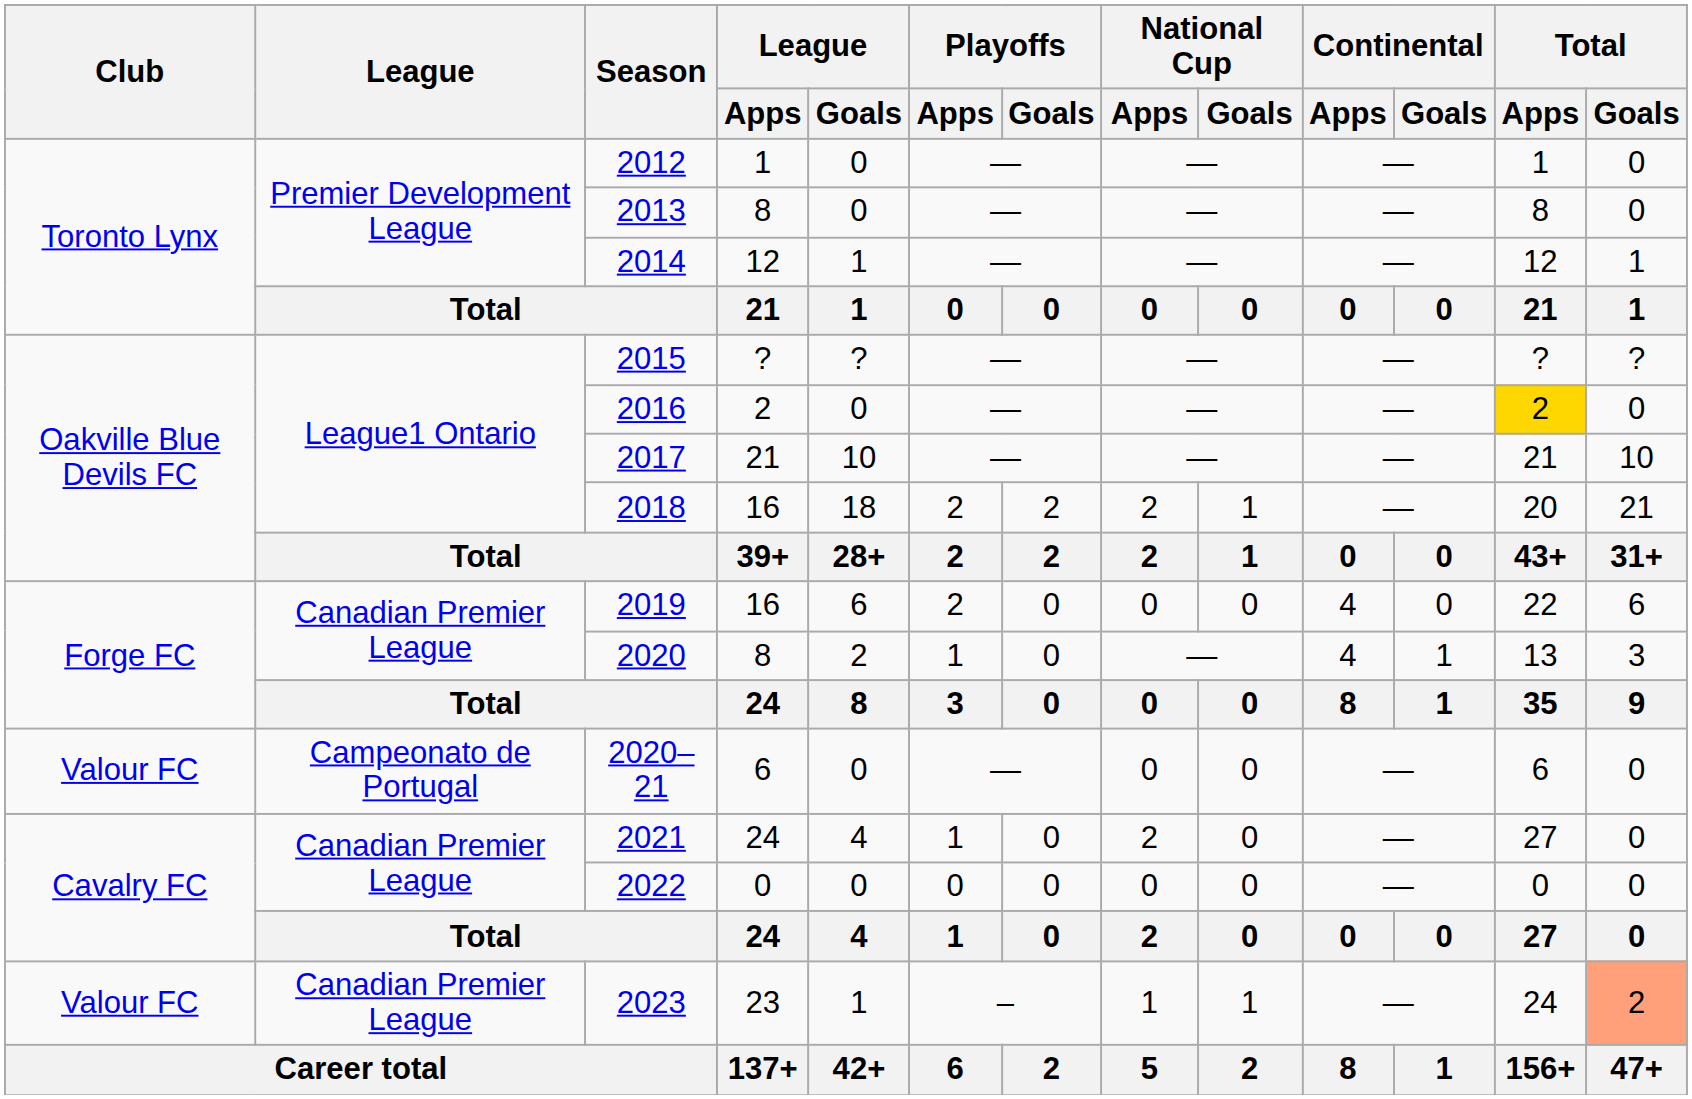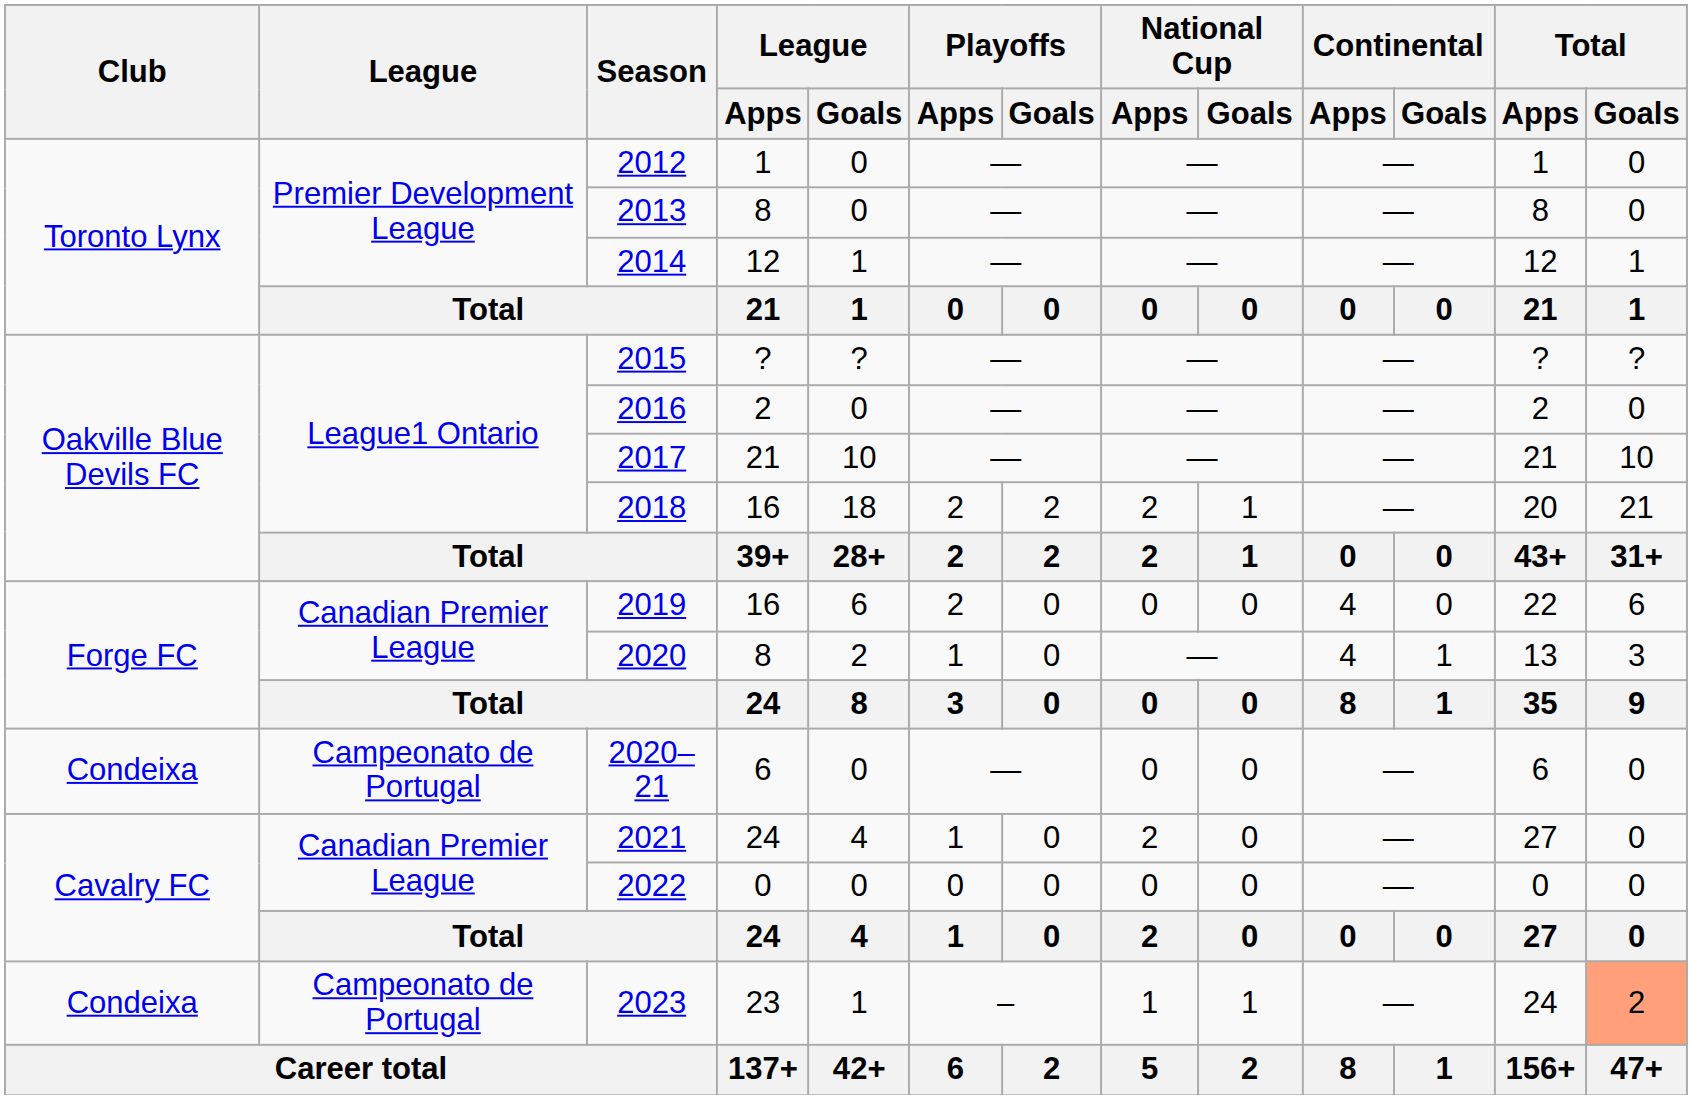 <table class="wikitable" style="text-align: center;">
 <tr>
 <th rowspan="2">Club</th>
 <th rowspan="2">League</th>
 <th rowspan="2">Season</th>
 <th colspan="2">League</th>
 <th colspan="2">Playoffs</th>
 <th colspan="2">National Cup</th>
 <th colspan="2">Continental</th>
 <th colspan="2">Total</th>
 </tr>
 <tr>
 <th>Apps</th>
 <th>Goals</th>
 <th>Apps</th>
 <th>Goals</th>
 <th>Apps</th>
 <th>Goals</th>
 <th>Apps</th>
 <th>Goals</th>
 <th>Apps</th>
 <th>Goals</th>
 </tr>
 <tr>
 <td rowspan=4><a href='#'>Toronto Lynx</a></td>
 <td rowspan=3><a href='#'>Premier Development League</a></td>
 <td><a href='#'>2012</a></td>
 <td>1</td>
 <td>0</td>
 <td colspan="2">—</td>
 <td colspan="2">—</td>
 <td colspan="2">—</td>
 <td>1</td>
 <td>0</td>
 </tr>
 <tr>
 <td><a href='#'>2013</a></td>
 <td>8</td>
 <td>0</td>
 <td colspan="2">—</td>
 <td colspan="2">—</td>
 <td colspan="2">—</td>
 <td>8</td>
 <td>0</td>
 </tr>
 <tr>
 <td><a href='#'>2014</a></td>
 <td>12</td>
 <td>1</td>
 <td colspan="2">—</td>
 <td colspan="2">—</td>
 <td colspan="2">—</td>
 <td>12</td>
 <td>1</td>
 </tr>
 <tr>
 <th colspan="2">Total</th>
 <th>21</th>
 <th>1</th>
 <th>0</th>
 <th>0</th>
 <th>0</th>
 <th>0</th>
 <th>0</th>
 <th>0</th>
 <th>21</th>
 <th>1</th>
 </tr>
 <tr>
 <td rowspan="5"><a href='#'>Oakville Blue Devils FC</a></td>
 <td rowspan="4"><a href='#'>League1 Ontario</a></td>
 <td><a href='#'>2015</a></td>
 <td>?</td>
 <td>?</td>
 <td colspan="2">—</td>
 <td colspan="2">—</td>
 <td colspan="2">—</td>
 <td>?</td>
 <td>?</td>
 </tr>
 <tr>
 <td><a href='#'>2016</a></td>
 <td>2</td>
 <td>0</td>
 <td colspan="2">—</td>
 <td colspan="2">—</td>
 <td colspan="2">—</td>
-<td style="background: gold;">2</td>
+<td>2</td>
 <td>0</td>
 </tr>
 <tr>
 <td><a href='#'>2017</a></td>
 <td>21</td>
 <td>10</td>
 <td colspan="2">—</td>
 <td colspan="2">—</td>
 <td colspan="2">—</td>
 <td>21</td>
 <td>10</td>
 </tr>
 <tr>
 <td><a href='#'>2018</a></td>
 <td>16</td>
 <td>18</td>
 <td>2</td>
 <td>2</td>
 <td>2</td>
 <td>1</td>
 <td colspan="2">—</td>
 <td>20</td>
 <td>21</td>
 </tr>
 <tr>
 <th colspan="2">Total</th>
 <th>39+</th>
 <th>28+</th>
 <th>2</th>
 <th>2</th>
 <th>2</th>
 <th>1</th>
 <th>0</th>
 <th>0</th>
 <th>43+</th>
 <th>31+</th>
 </tr>
 <tr>
 <td rowspan="3"><a href='#'>Forge FC</a></td>
 <td rowspan="2"><a href='#'>Canadian Premier League</a></td>
 <td><a href='#'>2019</a></td>
 <td>16</td>
 <td>6</td>
 <td>2</td>
 <td>0</td>
 <td>0</td>
 <td>0</td>
 <td>4</td>
 <td>0</td>
 <td>22</td>
 <td>6</td>
 </tr>
 <tr>
 <td><a href='#'>2020</a></td>
 <td>8</td>
 <td>2</td>
 <td>1</td>
 <td>0</td>
 <td colspan="2">—</td>
 <td>4</td>
 <td>1</td>
 <td>13</td>
 <td>3</td>
 </tr>
 <tr>
 <th colspan="2">Total</th>
 <th>24</th>
 <th>8</th>
 <th>3</th>
 <th>0</th>
 <th>0</th>
 <th>0</th>
 <th>8</th>
 <th>1</th>
 <th>35</th>
 <th>9</th>
 </tr>
 <tr>
-<td><a href='#'>Valour FC</a></td>
+<td><a href='#'>Condeixa</a></td>
 <td><a href='#'>Campeonato de Portugal</a></td>
 <td><a href='#'>2020–21</a></td>
 <td>6</td>
 <td>0</td>
 <td colspan="2">—</td>
 <td>0</td>
 <td>0</td>
 <td colspan="2">—</td>
 <td>6</td>
 <td>0</td>
 </tr>
 <tr>
 <td rowspan="3"><a href='#'>Cavalry FC</a></td>
 <td rowspan="2"><a href='#'>Canadian Premier League</a></td>
 <td><a href='#'>2021</a></td>
 <td>24</td>
 <td>4</td>
 <td>1</td>
 <td>0</td>
 <td>2</td>
 <td>0</td>
 <td colspan="2">—</td>
 <td>27</td>
 <td>0</td>
 </tr>
 <tr>
 <td><a href='#'>2022</a></td>
 <td>0</td>
 <td>0</td>
 <td>0</td>
 <td>0</td>
 <td>0</td>
 <td>0</td>
 <td colspan="2">—</td>
 <td>0</td>
 <td>0</td>
 </tr>
 <tr>
 <th colspan="2">Total</th>
 <th>24</th>
 <th>4</th>
 <th>1</th>
 <th>0</th>
 <th>2</th>
 <th>0</th>
 <th>0</th>
 <th>0</th>
 <th>27</th>
 <th>0</th>
 </tr>
 <tr>
-<td><a href='#'>Valour FC</a></td>
-<td><a href='#'>Canadian Premier League</a></td>
+<td><a href='#'>Condeixa</a></td>
+<td><a href='#'>Campeonato de Portugal</a></td>
 <td><a href='#'>2023</a></td>
 <td>23</td>
 <td>1</td>
 <td colspan="2">–</td>
 <td>1</td>
 <td>1</td>
 <td colspan="2">—</td>
 <td>24</td>
 <td style="background: lightsalmon;">2</td>
 </tr>
 <tr>
 <th colspan="3">Career total</th>
 <th>137+</th>
 <th>42+</th>
 <th>6</th>
 <th>2</th>
 <th>5</th>
 <th>2</th>
 <th>8</th>
 <th>1</th>
 <th>156+</th>
 <th>47+</th>
 </tr>
 </table>
